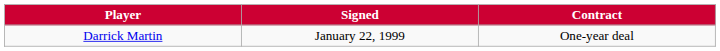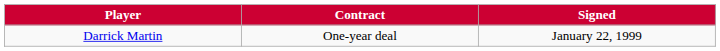 <table class="wikitable sortable sortable">
 <tr>
 <th style="background:#CC0033; color:white" width="10%">Player</th>
+<th style="background:#CC0033; color:white" width="10%">Contract</th>
 <th style="background:#CC0033; color:white" width="10%">Signed</th>
-<th style="background:#CC0033; color:white" width="10%">Contract</th>
 </tr>
 <tr style="text-align: center">
 <td><a href='#'>Darrick Martin</a></td>
+<td>One-year deal</td>
 <td>January 22, 1999</td>
-<td>One-year deal</td>
 </tr>
 </table>
